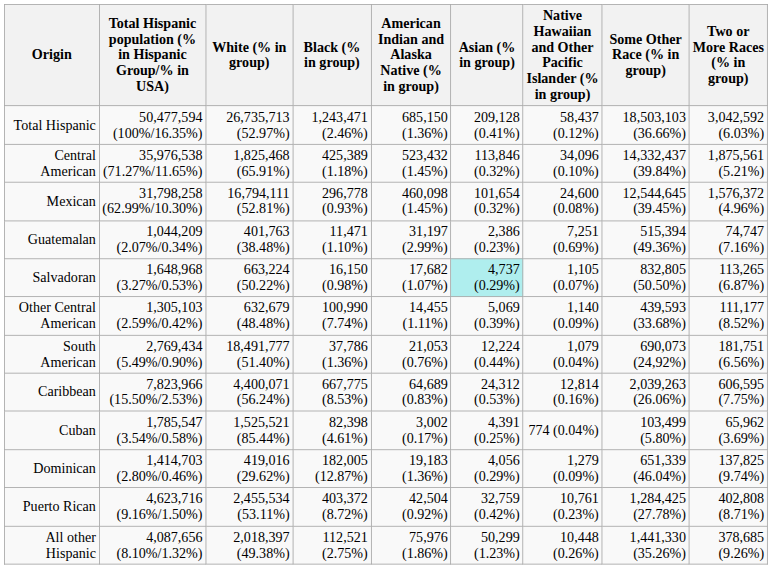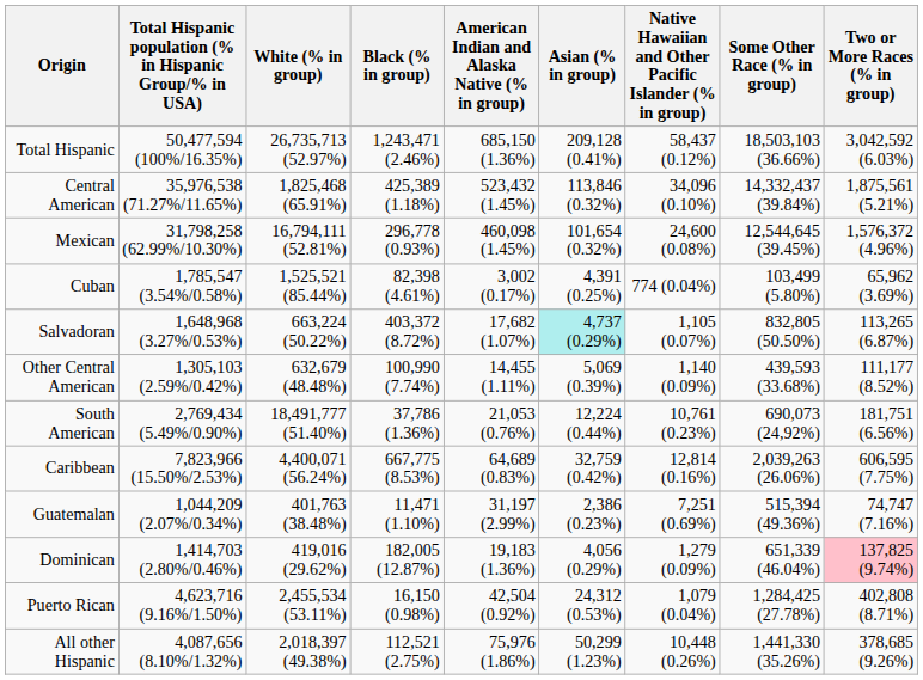 <table class="wikitable col1left" style="text-align: right;">
 <tr>
 <th style="width:100pt;">Origin</th>
 <th style="width:80pt;">Total Hispanic population (% in Hispanic Group/% in USA)</th>
 <th style="width:90pt;">White (% in group)</th>
 <th style="width:80pt;">Black (% in group)</th>
 <th style="width:80pt;">American Indian and Alaska Native (% in group)</th>
 <th style="width:80pt;">Asian (% in group)</th>
 <th style="width:80pt;">Native Hawaiian and Other Pacific Islander (% in group)</th>
 <th style="width:90pt;">Some Other Race (% in group)</th>
 <th style="width:80pt;">Two or More Races (% in group)</th>
 </tr>
 <tr>
 <td>Total Hispanic</td>
 <td>50,477,594 (100%/16.35%)</td>
 <td>26,735,713 (52.97%)</td>
 <td>1,243,471 (2.46%)</td>
 <td>685,150 (1.36%)</td>
 <td>209,128 (0.41%)</td>
 <td>58,437 (0.12%)</td>
 <td>18,503,103 (36.66%)</td>
 <td>3,042,592 (6.03%)</td>
 </tr>
 <tr>
 <td>Central American</td>
 <td>35,976,538 (71.27%/11.65%)</td>
 <td>1,825,468 (65.91%)</td>
 <td>425,389 (1.18%)</td>
 <td>523,432 (1.45%)</td>
 <td>113,846 (0.32%)</td>
 <td>34,096 (0.10%)</td>
 <td>14,332,437 (39.84%)</td>
 <td>1,875,561 (5.21%)</td>
 </tr>
 <tr>
 <td>Mexican</td>
 <td>31,798,258 (62.99%/10.30%)</td>
 <td>16,794,111 (52.81%)</td>
 <td>296,778 (0.93%)</td>
 <td>460,098 (1.45%)</td>
 <td>101,654 (0.32%)</td>
 <td>24,600 (0.08%)</td>
 <td>12,544,645 (39.45%)</td>
 <td>1,576,372 (4.96%)</td>
 </tr>
 <tr>
-<td>Guatemalan</td>
-<td>1,044,209 (2.07%/0.34%)</td>
-<td>401,763 (38.48%)</td>
-<td>11,471 (1.10%)</td>
-<td>31,197 (2.99%)</td>
-<td>2,386 (0.23%)</td>
-<td>7,251 (0.69%)</td>
-<td>515,394 (49.36%)</td>
-<td>74,747 (7.16%)</td>
+<td>Cuban</td>
+<td>1,785,547 (3.54%/0.58%)</td>
+<td>1,525,521 (85.44%)</td>
+<td>82,398 (4.61%)</td>
+<td>3,002 (0.17%)</td>
+<td>4,391 (0.25%)</td>
+<td>774 (0.04%)</td>
+<td>103,499 (5.80%)</td>
+<td>65,962 (3.69%)</td>
 </tr>
 <tr>
 <td>Salvadoran</td>
 <td>1,648,968 (3.27%/0.53%)</td>
 <td>663,224 (50.22%)</td>
-<td>16,150 (0.98%)</td>
+<td>403,372 (8.72%)</td>
 <td>17,682 (1.07%)</td>
 <td style="background: paleturquoise;">4,737 (0.29%)</td>
 <td>1,105 (0.07%)</td>
 <td>832,805 (50.50%)</td>
 <td>113,265 (6.87%)</td>
 </tr>
 <tr>
 <td>Other Central American</td>
 <td>1,305,103 (2.59%/0.42%)</td>
 <td>632,679 (48.48%)</td>
 <td>100,990 (7.74%)</td>
 <td>14,455 (1.11%)</td>
 <td>5,069 (0.39%)</td>
 <td>1,140 (0.09%)</td>
 <td>439,593 (33.68%)</td>
 <td>111,177 (8.52%)</td>
 </tr>
 <tr>
 <td>South American</td>
 <td>2,769,434 (5.49%/0.90%)</td>
 <td>18,491,777 (51.40%)</td>
 <td>37,786 (1.36%)</td>
 <td>21,053 (0.76%)</td>
 <td>12,224 (0.44%)</td>
-<td>1,079 (0.04%)</td>
+<td>10,761 (0.23%)</td>
 <td>690,073 (24,92%)</td>
 <td>181,751 (6.56%)</td>
 </tr>
 <tr>
 <td>Caribbean</td>
 <td>7,823,966 (15.50%/2.53%)</td>
 <td>4,400,071 (56.24%)</td>
 <td>667,775 (8.53%)</td>
 <td>64,689 (0.83%)</td>
-<td>24,312 (0.53%)</td>
+<td>32,759 (0.42%)</td>
 <td>12,814 (0.16%)</td>
 <td>2,039,263 (26.06%)</td>
 <td>606,595 (7.75%)</td>
 </tr>
 <tr>
-<td>Cuban</td>
-<td>1,785,547 (3.54%/0.58%)</td>
-<td>1,525,521 (85.44%)</td>
-<td>82,398 (4.61%)</td>
-<td>3,002 (0.17%)</td>
-<td>4,391 (0.25%)</td>
-<td>774 (0.04%)</td>
-<td>103,499 (5.80%)</td>
-<td>65,962 (3.69%)</td>
+<td>Guatemalan</td>
+<td>1,044,209 (2.07%/0.34%)</td>
+<td>401,763 (38.48%)</td>
+<td>11,471 (1.10%)</td>
+<td>31,197 (2.99%)</td>
+<td>2,386 (0.23%)</td>
+<td>7,251 (0.69%)</td>
+<td>515,394 (49.36%)</td>
+<td>74,747 (7.16%)</td>
 </tr>
 <tr>
 <td>Dominican</td>
 <td>1,414,703 (2.80%/0.46%)</td>
 <td>419,016 (29.62%)</td>
 <td>182,005 (12.87%)</td>
 <td>19,183 (1.36%)</td>
 <td>4,056 (0.29%)</td>
 <td>1,279 (0.09%)</td>
 <td>651,339 (46.04%)</td>
-<td>137,825 (9.74%)</td>
+<td style="background: pink;">137,825 (9.74%)</td>
 </tr>
 <tr>
 <td>Puerto Rican</td>
 <td>4,623,716 (9.16%/1.50%)</td>
 <td>2,455,534 (53.11%)</td>
-<td>403,372 (8.72%)</td>
+<td>16,150 (0.98%)</td>
 <td>42,504 (0.92%)</td>
-<td>32,759 (0.42%)</td>
-<td>10,761 (0.23%)</td>
+<td>24,312 (0.53%)</td>
+<td>1,079 (0.04%)</td>
 <td>1,284,425 (27.78%)</td>
 <td>402,808 (8.71%)</td>
 </tr>
 <tr>
 <td>All other Hispanic</td>
 <td>4,087,656 (8.10%/1.32%)</td>
 <td>2,018,397 (49.38%)</td>
 <td>112,521 (2.75%)</td>
 <td>75,976 (1.86%)</td>
 <td>50,299 (1.23%)</td>
 <td>10,448 (0.26%)</td>
 <td>1,441,330 (35.26%)</td>
 <td>378,685 (9.26%)</td>
 </tr>
 </table>
